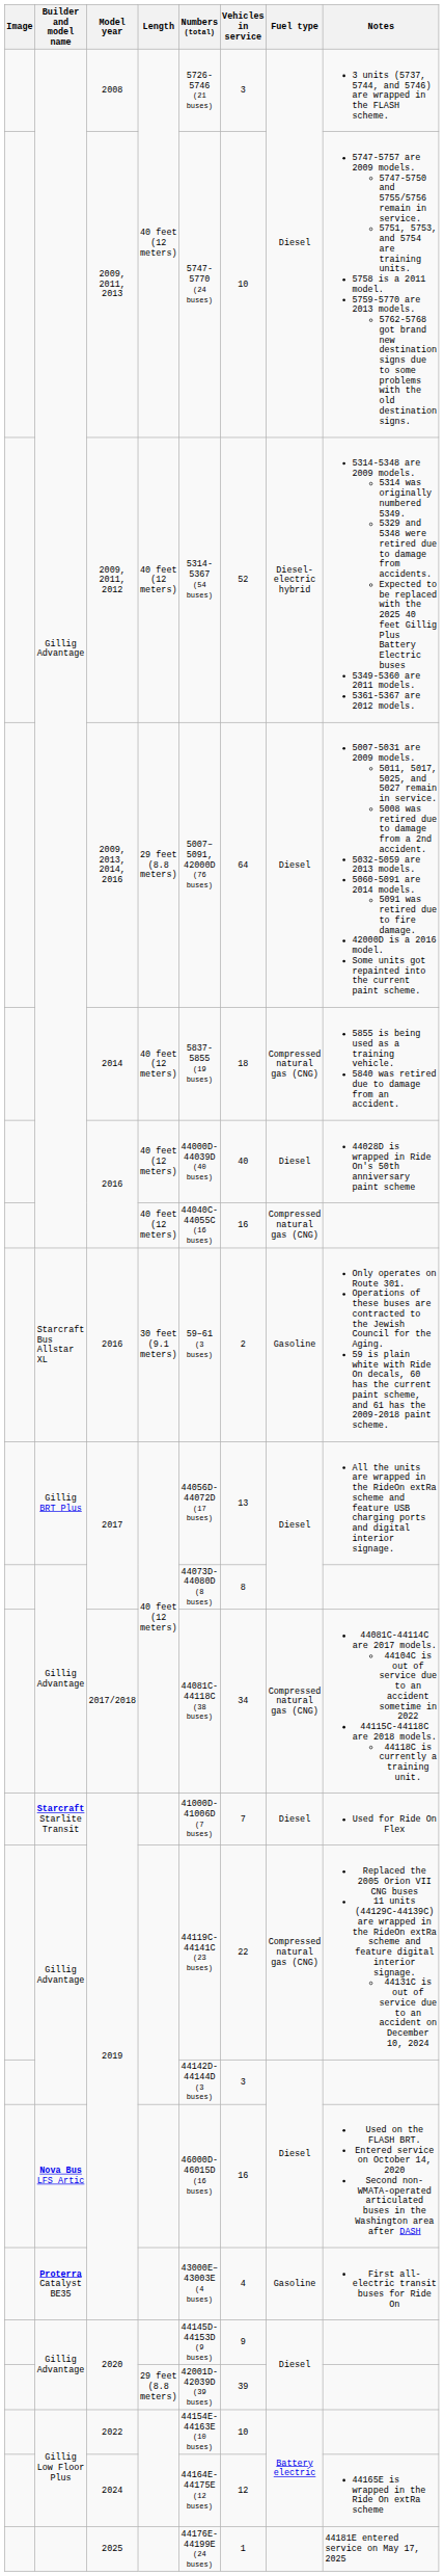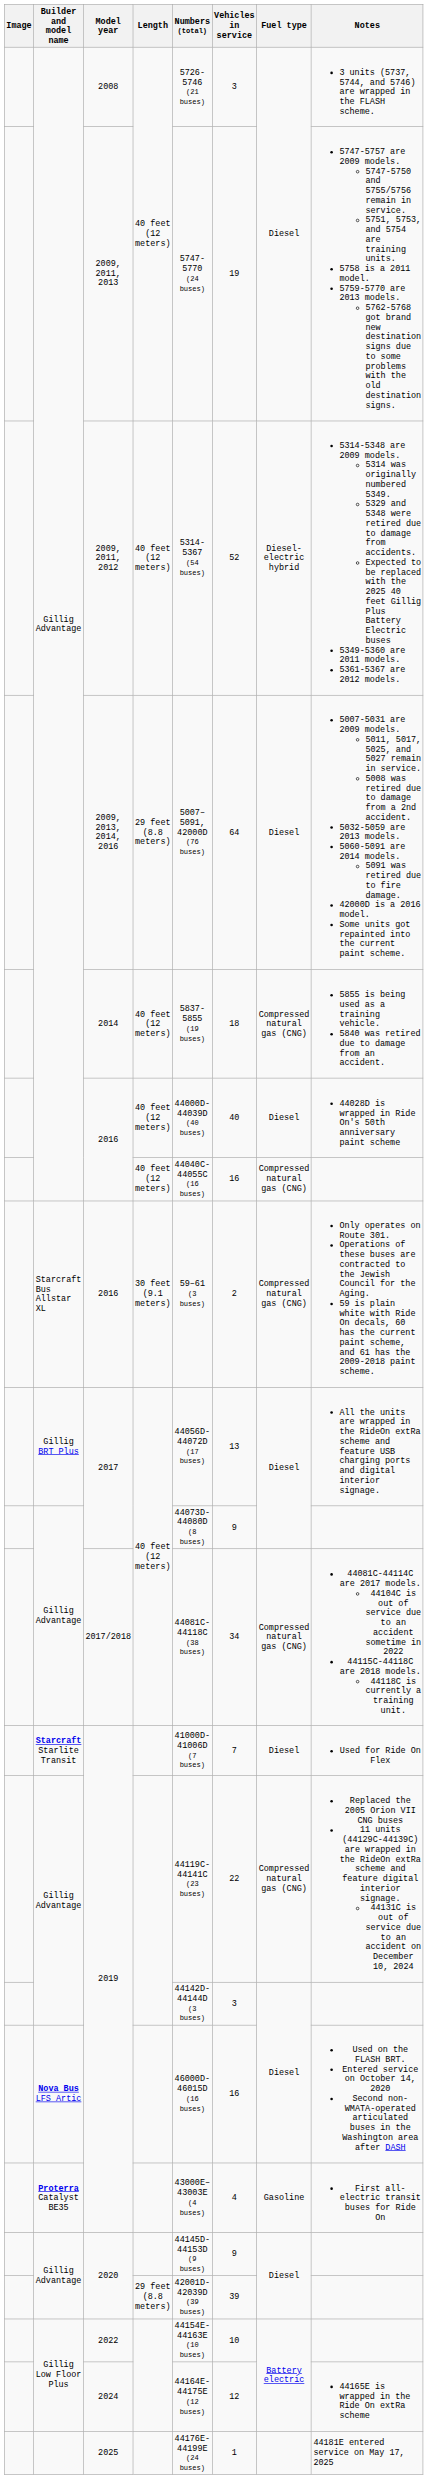 <table class="wikitable">
 <tr>
 <th>Image</th>
 <th style="width:150px;">Builder and<br>model name</th>
 <th style="width:50px;">Model year</th>
 <th style="width:50px;">Length</th>
 <th style="width:70px;">Numbers<br><small>(total)</small></th>
 <th>Vehicles<br>in service</th>
 <th style="width:100px;">Fuel type</th>
 <th>Notes</th>
 </tr>
 <tr>
 <td align="center"><br></td>
 <td rowspan="7" align="center">Gillig<br>Advantage</td>
 <td align="center">2008</td>
 <td rowspan="2" align="center">40 feet (12 meters)</td>
 <td align="center">5726-5746<br><small>(21 buses)</small></td>
 <td align="center">3</td>
 <td rowspan="2" align="center">Diesel</td>
 <td><br><ul><li>3 units (5737, 5744, and 5746) are wrapped in the FLASH scheme.</li></ul></td>
 </tr>
 <tr>
 <td></td>
 <td align="center">2009, 2011, 2013</td>
 <td align="center">5747-5770<br><small>(24 buses)</small></td>
-<td align="center">10</td>
+<td align="center">19</td>
 <td><br><ul><li>5747-5757 are 2009 models.<ul><li>5747-5750 and 5755/5756 remain in service.</li><li>5751, 5753, and 5754 are training units.</li></ul></li><li>5758 is a 2011 model.</li><li>5759-5770 are 2013 models.<ul><li>5762-5768 got brand new destination signs due to some problems with the old destination signs.</li></ul></li></ul></td>
 </tr>
 <tr>
 <td></td>
 <td align="center">2009, 2011, 2012</td>
 <td align="center">40 feet (12 meters)</td>
 <td align="center">5314-5367<br><small>(54 buses)</small></td>
 <td align="center">52</td>
 <td align="center">Diesel-electric hybrid</td>
 <td><br><ul><li>5314-5348 are 2009 models.<ul><li>5314 was originally numbered 5349.</li><li>5329 and 5348 were retired due to damage from accidents.</li><li>Expected to be replaced with the 2025 40 feet Gillig Plus Battery Electric buses</li></ul></li><li>5349-5360 are 2011 models.</li><li>5361-5367 are 2012 models.</li></ul></td>
 </tr>
 <tr>
 <td></td>
 <td align="center">2009, 2013, 2014, 2016</td>
 <td align="center">29 feet (8.8 meters)</td>
 <td align="center">5007–5091, 42000D<br><small>(76 buses)</small></td>
 <td align="center">64</td>
 <td align="center">Diesel</td>
 <td><br><ul><li>5007-5031 are 2009 models.<ul><li>5011, 5017, 5025, and 5027 remain in service.</li><li>5008 was retired due to damage from a 2nd accident.</li></ul></li><li>5032-5059 are 2013 models.</li><li>5060-5091 are 2014 models.<ul><li>5091 was retired due to fire damage.</li></ul></li><li>42000D is a 2016 model.</li><li>Some units got repainted into the current paint scheme.</li></ul></td>
 </tr>
 <tr>
 <td></td>
 <td align="center">2014</td>
 <td align="center">40 feet (12 meters)</td>
 <td align="center">5837-5855<br><small>(19 buses)</small></td>
 <td align="center">18</td>
 <td align="center">Compressed natural gas (CNG)</td>
 <td><br><ul><li>5855 is being used as a training vehicle.</li><li>5840 was retired due to damage from an accident.</li></ul></td>
 </tr>
 <tr>
 <td></td>
 <td rowspan="2" align="center">2016</td>
 <td align="center">40 feet (12 meters)</td>
 <td align="center">44000D-44039D<br><small>(40 buses)</small></td>
 <td align="center">40</td>
 <td align="center">Diesel</td>
 <td><br><ul><li>44028D is wrapped in Ride On's 50th anniversary paint scheme</li></ul></td>
 </tr>
 <tr>
 <td></td>
 <td align="center">40 feet (12 meters)</td>
 <td align="center">44040C-44055C<br><small>(16 buses)</small></td>
 <td align="center">16</td>
 <td align="center">Compressed natural gas (CNG)</td>
 <td></td>
 </tr>
 <tr>
 <td align="center"></td>
 <td>Starcraft Bus<br>Allstar XL</td>
 <td align="center">2016</td>
 <td align="center">30 feet (9.1 meters)</td>
 <td align="center">59–61<br><small>(3 buses)</small></td>
 <td align="center">2</td>
-<td align="center">Gasoline</td>
+<td align="center">Compressed natural gas (CNG)</td>
 <td><br><ul><li>Only operates on Route 301.</li><li>Operations of these buses are contracted to the Jewish Council for the Aging.</li><li>59 is plain white with Ride On decals, 60 has the current paint scheme, and 61 has the 2009-2018 paint scheme.</li></ul></td>
 </tr>
 <tr>
 <td align="center"></td>
 <td align="center">Gillig<br><a href='#'>BRT Plus</a></td>
 <td rowspan="2" align="center">2017</td>
 <td rowspan="3" align="center">40 feet (12 meters)</td>
 <td align="center">44056D-44072D<br><small>(17 buses)</small></td>
 <td align="center">13</td>
 <td rowspan="2" align="center">Diesel</td>
 <td><br><ul><li>All the units are wrapped in the RideOn extRa scheme and feature USB charging ports and digital interior signage.</li></ul></td>
 </tr>
 <tr>
 <td align="center"></td>
 <td rowspan="2" align="center">Gillig<br>Advantage</td>
 <td align="center">44073D-44080D<br><small>(8 buses)</small></td>
-<td align="center">8</td>
+<td align="center">9</td>
 <td align="center"></td>
 </tr>
 <tr>
 <td align="center"></td>
 <td>2017/2018</td>
 <td align="center">44081C-44118C<br><small>(38 buses)</small></td>
 <td align="center">34</td>
 <td align="center">Compressed natural gas (CNG)</td>
 <td align="center"><br><ul><li>44081C-44114C are 2017 models.<ul><li>44104C is out of service due to an accident sometime in 2022</li></ul></li><li>44115C-44118C are 2018 models.<ul><li>44118C is currently a training unit.</li></ul></li></ul></td>
 </tr>
 <tr>
 <td align="center"></td>
 <td align="center"><strong><a href='#'>Starcraft</a></strong><br>Starlite Transit</td>
 <td rowspan="5" align="center">2019</td>
 <td align="center"></td>
 <td align="center">41000D-41006D<br><small>(7 buses)</small></td>
 <td align="center">7</td>
 <td rowspan="1" align="center">Diesel</td>
 <td align="center"><br><ul><li>Used for Ride On Flex</li></ul></td>
 </tr>
 <tr>
 <td align="center"></td>
 <td rowspan="2" align="center">Gillig<br>Advantage</td>
 <td rowspan="2" align="center"></td>
 <td align="center">44119C-44141C<br><small>(23 buses)</small></td>
 <td align="center">22</td>
 <td align="center">Compressed natural gas (CNG)</td>
 <td align="center"><br><ul><li>Replaced the 2005 Orion VII CNG buses</li><li>11 units (44129C-44139C) are wrapped in the RideOn extRa scheme and feature digital interior signage.<ul><li>44131C is out of service due to an accident on December 10, 2024</li></ul></li></ul></td>
 </tr>
 <tr>
 <td align="center"></td>
 <td align="center">44142D-44144D<br><small>(3 buses)</small></td>
 <td align="center">3</td>
 <td rowspan="2" align="center">Diesel</td>
 <td align="center"></td>
 </tr>
 <tr>
 <td align="center"></td>
 <td align="center"><strong><a href='#'>Nova Bus</a></strong><br> <a href='#'>LFS Artic</a></td>
 <td align="center"></td>
 <td align="center">46000D-46015D<br><small>(16 buses)</small></td>
 <td align="center">16</td>
 <td align="center"><br><ul><li>Used on the FLASH BRT.</li><li>Entered service on October 14, 2020</li><li>Second non-WMATA-operated articulated buses in the Washington area after <a href='#'>DASH</a></li></ul></td>
 </tr>
 <tr>
 <td align="center"></td>
 <td align="center"><strong><a href='#'>Proterra</a></strong><br>Catalyst BE35</td>
 <td align="center"></td>
 <td align="center">43000E–43003E<br><small>(4 buses)</small></td>
 <td align="center">4</td>
 <td align="center">Gasoline</td>
 <td align="center"><br><ul><li>First all-electric transit buses for Ride On</li></ul></td>
 </tr>
 <tr>
 <td align="center"></td>
 <td rowspan="2" align="center">Gillig<br>Advantage</td>
 <td rowspan="2" align="center">2020</td>
 <td align="center"></td>
 <td align="center">44145D-44153D<br><small>(9 buses)</small></td>
 <td align="center">9</td>
 <td rowspan="2" align="center">Diesel</td>
 <td align="center"></td>
 </tr>
 <tr>
 <td align="center"></td>
 <td align="center">29 feet (8.8 meters)</td>
 <td align="center">42001D-42039D<br><small>(39 buses)</small></td>
 <td align="center">39</td>
 <td></td>
 </tr>
 <tr>
 <td align="center"></td>
 <td rowspan="2" align="center">Gillig<br>Low Floor Plus</td>
 <td align="center">2022</td>
 <td rowspan="2" align="center"></td>
 <td align="center">44154E-44163E<br><small>(10 buses)</small></td>
 <td align="center">10</td>
 <td rowspan="2" align="center"><a href='#'>Battery electric</a></td>
 <td></td>
 </tr>
 <tr>
 <td align="center"></td>
 <td align="center">2024</td>
 <td align="center">44164E-44175E<br><small>(12 buses)</small></td>
 <td align="center">12</td>
 <td><br><ul><li>44165E is wrapped in the Ride On extRa scheme</li></ul></td>
 </tr>
 <tr>
 <td align="center"></td>
 <td align="center"></td>
 <td align="center">2025</td>
 <td align="center"></td>
 <td align="center">44176E-44199E<br><small>(24 buses)</small></td>
 <td align="center">1</td>
 <td align="center"></td>
 <td>44181E entered service on May 17, 2025</td>
 </tr>
 </table>
